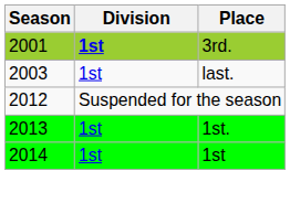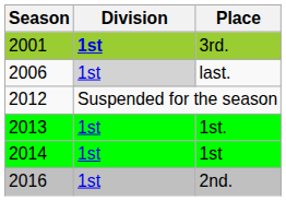 <table class="wikitable">
 <tr style="background:#f0f6fa;">
 <th><strong>Season</strong></th>
 <th><strong>Division</strong></th>
 <th><strong>Place</strong></th>
 </tr>
 <tr>
 <td style="background:#9ACD32;">2001</td>
 <td style="background:#9ACD32;"><strong><a href='#'>1st</a></strong></td>
 <td style="background:#9ACD32;">3rd.</td>
 </tr>
 <tr>
-<td>2003</td>
-<td><a href='#'>1st</a></td>
+<td>2006</td>
+<td style="background: lightgrey;"><a href='#'>1st</a></td>
 <td>last.</td>
 </tr>
 <tr>
 <td>2012</td>
 <td colspan="2">Suspended for the season</td>
 </tr>
 <tr>
 <td style="background:#00FF00;">2013</td>
 <td style="background:#00FF00;"><a href='#'>1st</a></td>
 <td style="background:#00FF00;">1st.</td>
 </tr>
 <tr>
 <td style="background:#00FF00;">2014</td>
 <td style="background:#00FF00;"><a href='#'>1st</a></td>
 <td style="background:#00FF00;">1st</td>
 </tr>
+<tr>
+<td style="background:silver">2016</td>
+<td style="background:silver"><a href='#'>1st</a></td>
+<td style="background:silver">2nd.</td>
+</tr>
 </table>
